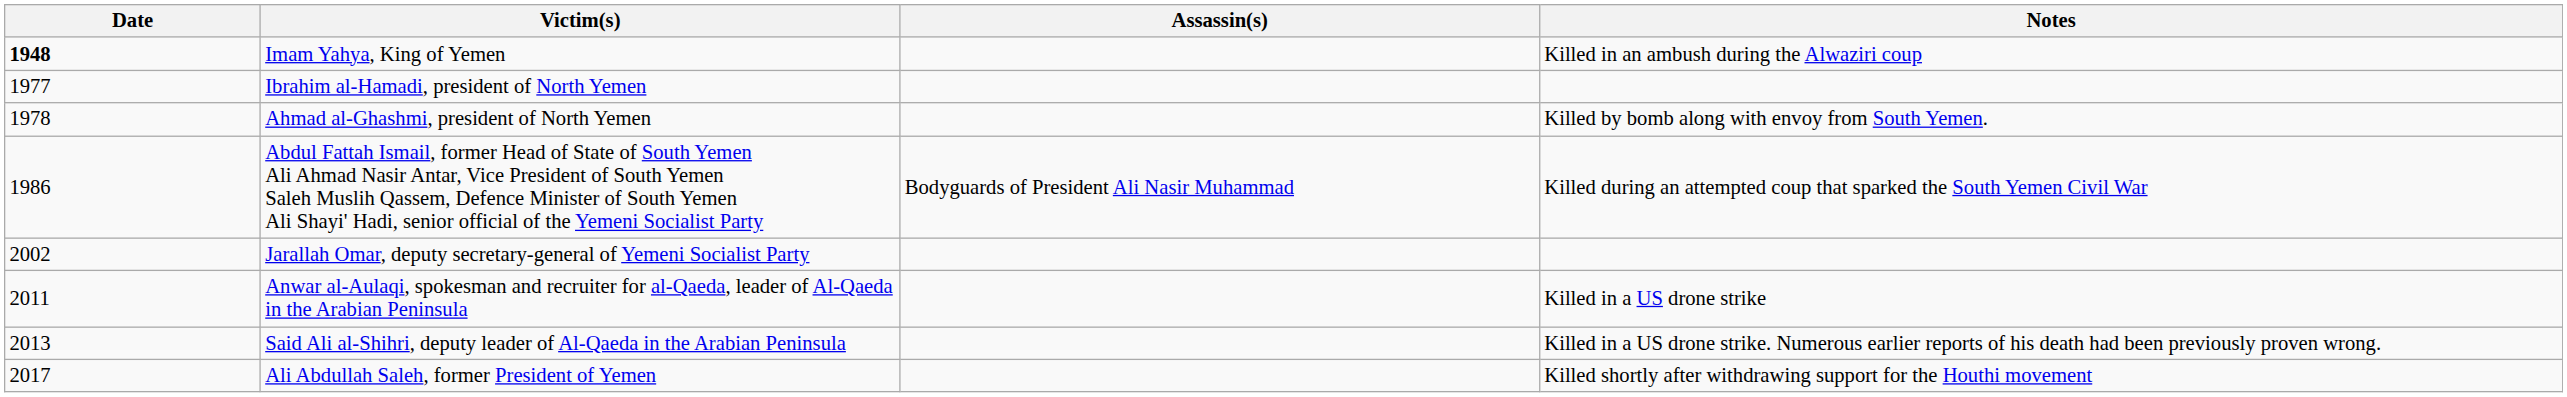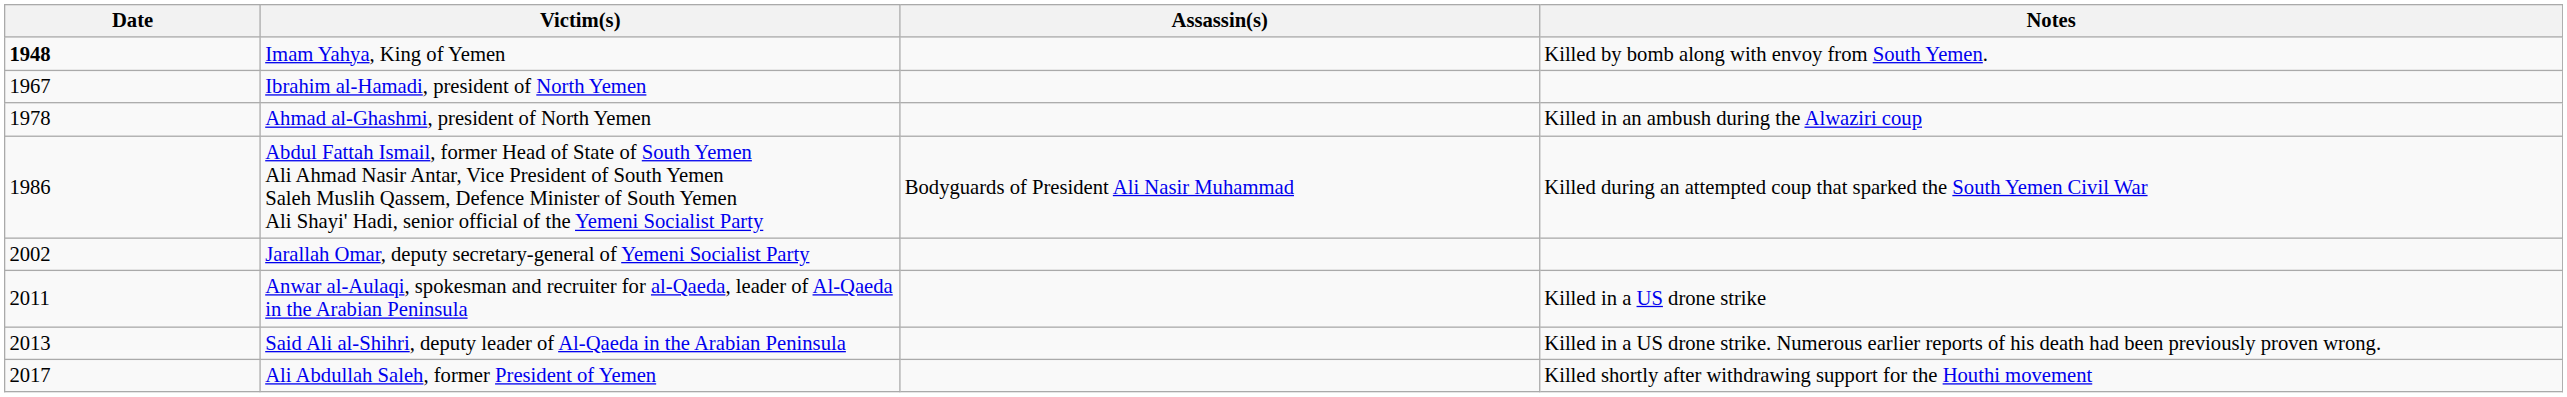 <table class="wikitable"  style="width:100%">
 <tr>
 <th style="width:10%">Date</th>
 <th style="width:25%">Victim(s)</th>
 <th style="width:25%">Assassin(s)</th>
 <th style="width:40%">Notes</th>
 </tr>
 <tr>
 <td><strong>1948</strong></td>
 <td><a href='#'>Imam Yahya</a>, King of Yemen</td>
 <td></td>
-<td>Killed in an ambush during the <a href='#'>Alwaziri coup</a></td>
+<td>Killed by bomb along with envoy from <a href='#'>South Yemen</a>.</td>
 </tr>
 <tr>
-<td>1977</td>
+<td>1967</td>
 <td><a href='#'>Ibrahim al-Hamadi</a>, president of <a href='#'>North Yemen</a></td>
 <td></td>
 <td></td>
 </tr>
 <tr>
 <td>1978</td>
 <td><a href='#'>Ahmad al-Ghashmi</a>, president of North Yemen</td>
 <td></td>
-<td>Killed by bomb along with envoy from <a href='#'>South Yemen</a>.</td>
+<td>Killed in an ambush during the <a href='#'>Alwaziri coup</a></td>
 </tr>
 <tr>
 <td>1986</td>
 <td><a href='#'>Abdul Fattah Ismail</a>, former Head of State of <a href='#'>South Yemen</a><br>Ali Ahmad Nasir Antar, Vice President of South Yemen<br>Saleh Muslih Qassem, Defence Minister of South Yemen<br>Ali Shayi' Hadi, senior official of the <a href='#'>Yemeni Socialist Party</a></td>
 <td>Bodyguards of President <a href='#'>Ali Nasir Muhammad</a></td>
 <td>Killed during an attempted coup that sparked the <a href='#'>South Yemen Civil War</a></td>
 </tr>
 <tr>
 <td>2002</td>
 <td><a href='#'>Jarallah Omar</a>, deputy secretary-general of <a href='#'>Yemeni Socialist Party</a></td>
 <td></td>
 <td></td>
 </tr>
 <tr>
 <td>2011</td>
 <td><a href='#'>Anwar al-Aulaqi</a>, spokesman and recruiter for <a href='#'>al-Qaeda</a>, leader of <a href='#'>Al-Qaeda in the Arabian Peninsula</a></td>
 <td></td>
 <td>Killed in a <a href='#'>US</a> drone strike</td>
 </tr>
 <tr>
 <td>2013</td>
 <td><a href='#'>Said Ali al-Shihri</a>, deputy leader of <a href='#'>Al-Qaeda in the Arabian Peninsula</a></td>
 <td></td>
 <td>Killed in a US drone strike. Numerous earlier reports of his death had been previously proven wrong.</td>
 </tr>
 <tr>
 <td>2017</td>
 <td><a href='#'>Ali Abdullah Saleh</a>, former <a href='#'>President of Yemen</a></td>
 <td></td>
 <td>Killed shortly after withdrawing support for the <a href='#'>Houthi movement</a></td>
 </tr>
 </table>
